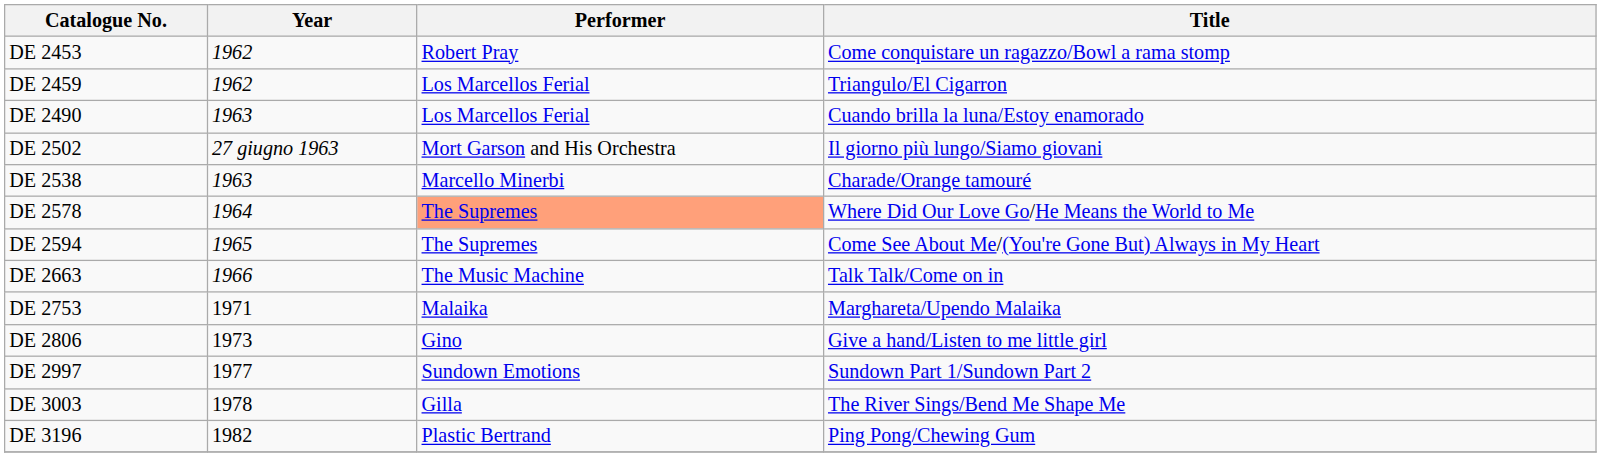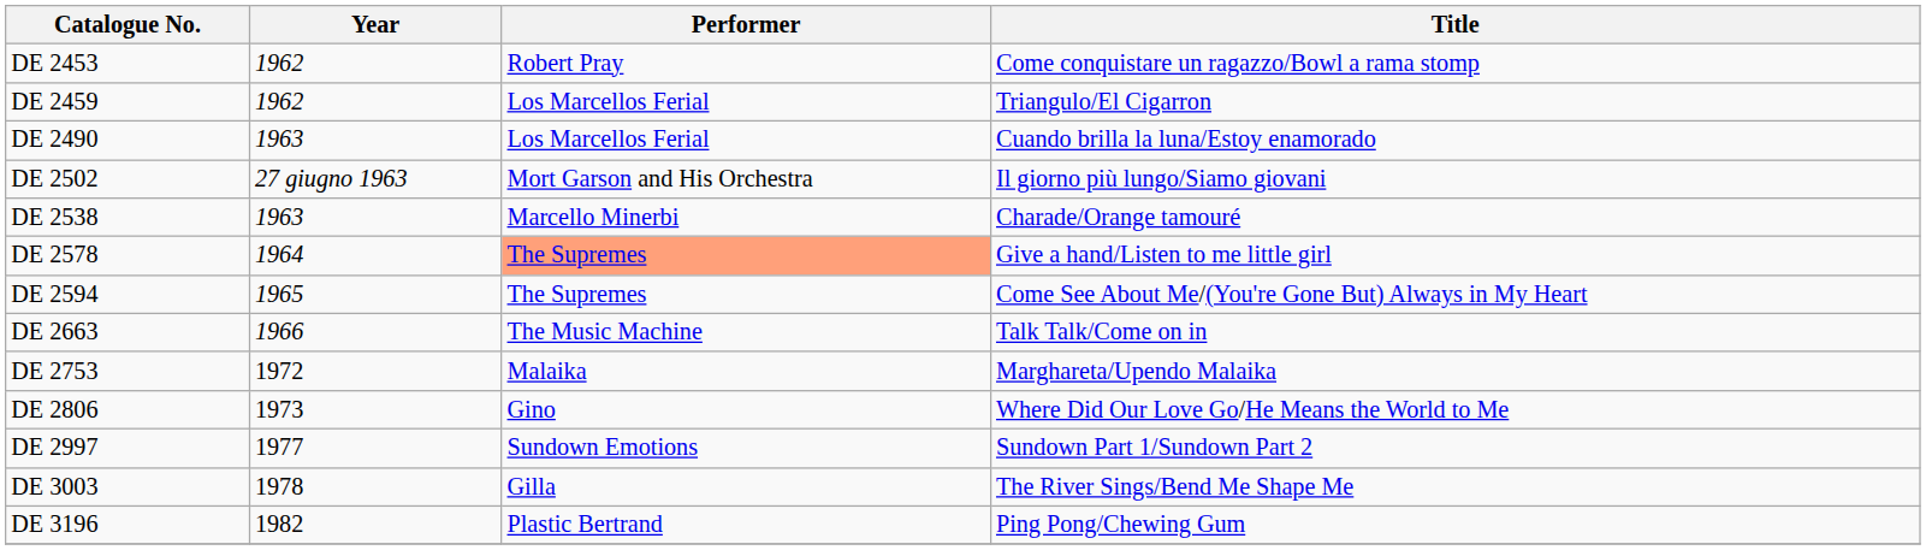 <table class="wikitable" style="width:100%;margin:auto;clear:both;">
 <tr bgcolor="#EFEFEF">
 <th>Catalogue No.</th>
 <th>Year</th>
 <th>Performer</th>
 <th>Title</th>
 </tr>
 <tr>
 <td>DE 2453</td>
 <td><em>1962</em></td>
 <td><a href='#'>Robert Pray</a></td>
 <td><a href='#'>Come conquistare un ragazzo/Bowl a rama stomp</a></td>
 </tr>
 <tr>
 <td>DE 2459</td>
 <td><em>1962</em></td>
 <td><a href='#'>Los Marcellos Ferial</a></td>
 <td><a href='#'>Triangulo/El Cigarron</a></td>
 </tr>
 <tr>
 <td>DE 2490</td>
 <td><em>1963</em></td>
 <td><a href='#'>Los Marcellos Ferial</a></td>
 <td><a href='#'>Cuando brilla la luna/Estoy enamorado</a></td>
 </tr>
 <tr>
 <td>DE 2502</td>
 <td><em>27 giugno 1963</em></td>
 <td><a href='#'>Mort Garson</a> and His Orchestra</td>
 <td><a href='#'>Il giorno più lungo/Siamo giovani</a></td>
 </tr>
 <tr>
 <td>DE 2538</td>
 <td><em>1963</em></td>
 <td><a href='#'>Marcello Minerbi</a></td>
 <td><a href='#'>Charade/Orange tamouré</a></td>
 </tr>
 <tr>
 <td>DE 2578</td>
 <td><em>1964</em></td>
 <td style="background: lightsalmon;"><a href='#'>The Supremes</a></td>
-<td><a href='#'>Where Did Our Love Go</a>/<a href='#'>He Means the World to Me</a></td>
+<td><a href='#'>Give a hand/Listen to me little girl</a></td>
 </tr>
 <tr>
 <td>DE 2594</td>
 <td><em>1965</em></td>
 <td><a href='#'>The Supremes</a></td>
 <td><a href='#'>Come See About Me</a>/<a href='#'>(You're Gone But) Always in My Heart</a></td>
 </tr>
 <tr>
 <td>DE 2663</td>
 <td><em>1966</em></td>
 <td><a href='#'>The Music Machine</a></td>
 <td><a href='#'>Talk Talk/Come on in</a></td>
 </tr>
 <tr>
 <td>DE 2753</td>
-<td>1971</td>
+<td>1972</td>
 <td><a href='#'>Malaika</a></td>
 <td><a href='#'>Marghareta/Upendo Malaika</a></td>
 </tr>
 <tr>
 <td>DE 2806</td>
 <td>1973</td>
 <td><a href='#'>Gino</a></td>
-<td><a href='#'>Give a hand/Listen to me little girl</a></td>
+<td><a href='#'>Where Did Our Love Go</a>/<a href='#'>He Means the World to Me</a></td>
 </tr>
 <tr>
 <td>DE 2997</td>
 <td>1977</td>
 <td><a href='#'>Sundown Emotions</a></td>
 <td><a href='#'>Sundown Part 1/Sundown Part 2</a></td>
 </tr>
 <tr>
 <td>DE 3003</td>
 <td>1978</td>
 <td><a href='#'>Gilla</a></td>
 <td><a href='#'>The River Sings/Bend Me Shape Me</a></td>
 </tr>
 <tr>
 <td>DE 3196</td>
 <td>1982</td>
 <td><a href='#'>Plastic Bertrand</a></td>
 <td><a href='#'>Ping Pong/Chewing Gum</a></td>
 </tr>
 <tr>
 </tr>
 </table>
